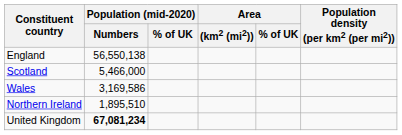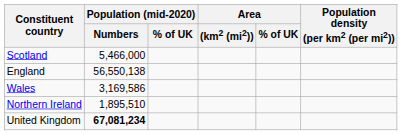 <table class="wikitable sortable" style="text-align:right;">
 <tr>
 <th class="unsortable" rowspan=2>Constituent<br>country</th>
 <th colspan=2>Population (mid-2020)</th>
 <th colspan=2>Area</th>
 <th data-sort-type="number" rowspan=2>Population <br>density <br>(per km<sup>2</sup> (per mi<sup>2</sup>))</th>
 </tr>
 <tr>
 <th>Numbers</th>
 <th class="unsortable">% of UK</th>
 <th data-sort-type="number">(km<sup>2</sup> (mi<sup>2</sup>))</th>
 <th>% of UK</th>
 </tr>
 <tr>
-<td style="text-align:left;">England</td>
-<td>56,550,138</td>
+<td style="text-align:left;"><a href='#'>Scotland</a></td>
+<td>5,466,000</td>
 <td></td>
 <td></td>
 <td></td>
 <td></td>
 </tr>
 <tr>
-<td style="text-align:left;"><a href='#'>Scotland</a></td>
-<td>5,466,000</td>
+<td style="text-align:left;">England</td>
+<td>56,550,138</td>
 <td></td>
 <td></td>
 <td></td>
 <td></td>
 </tr>
 <tr>
 <td style="text-align:left;"><a href='#'>Wales</a></td>
 <td>3,169,586</td>
 <td></td>
 <td></td>
 <td></td>
 <td></td>
 </tr>
 <tr>
 <td style="text-align:left;"><a href='#'>Northern Ireland</a></td>
 <td>1,895,510</td>
 <td></td>
 <td></td>
 <td></td>
 <td></td>
 </tr>
 <tr class="sortbottom">
 <td style="text-align:left;">United Kingdom</td>
 <td><strong>67,081,234</strong></td>
 <td></td>
 <td><strong></strong></td>
 <td></td>
 <td><strong></strong></td>
 </tr>
 </table>
